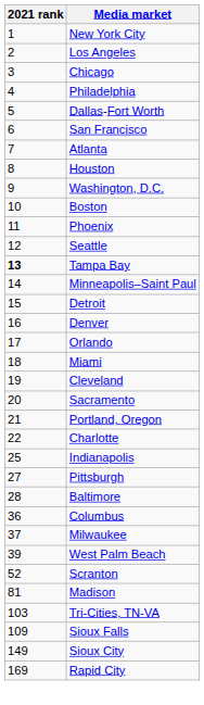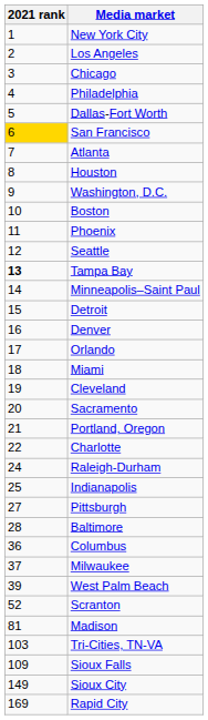 <table class="wikitable sortable">
 <tr>
 <th>2021 rank</th>
 <th><a href='#'>Media market</a></th>
 </tr>
 <tr>
 <td>1</td>
 <td><a href='#'>New York City</a></td>
 </tr>
 <tr>
 <td>2</td>
 <td><a href='#'>Los Angeles</a></td>
 </tr>
 <tr>
 <td>3</td>
 <td><a href='#'>Chicago</a></td>
 </tr>
 <tr>
 <td>4</td>
 <td><a href='#'>Philadelphia</a></td>
 </tr>
 <tr>
 <td>5</td>
 <td><a href='#'>Dallas</a>-<a href='#'>Fort Worth</a></td>
 </tr>
 <tr>
-<td>6</td>
+<td style="background: gold;">6</td>
 <td><a href='#'>San Francisco</a></td>
 </tr>
 <tr>
 <td>7</td>
 <td><a href='#'>Atlanta</a></td>
 </tr>
 <tr>
 <td>8</td>
 <td><a href='#'>Houston</a></td>
 </tr>
 <tr>
 <td>9</td>
 <td><a href='#'>Washington, D.C.</a></td>
 </tr>
 <tr>
 <td>10</td>
 <td><a href='#'>Boston</a></td>
 </tr>
 <tr>
 <td>11</td>
 <td><a href='#'>Phoenix</a></td>
 </tr>
 <tr>
 <td>12</td>
 <td><a href='#'>Seattle</a></td>
 </tr>
 <tr>
 <td><strong>13</strong></td>
 <td><a href='#'>Tampa Bay</a></td>
 </tr>
 <tr>
 <td>14</td>
 <td><a href='#'>Minneapolis–Saint Paul</a></td>
 </tr>
 <tr>
 <td>15</td>
 <td><a href='#'>Detroit</a></td>
 </tr>
 <tr>
 <td>16</td>
 <td><a href='#'>Denver</a></td>
 </tr>
 <tr>
 <td>17</td>
 <td><a href='#'>Orlando</a></td>
 </tr>
 <tr>
 <td>18</td>
 <td><a href='#'>Miami</a></td>
 </tr>
 <tr>
 <td>19</td>
 <td><a href='#'>Cleveland</a></td>
 </tr>
 <tr>
 <td>20</td>
 <td><a href='#'>Sacramento</a></td>
 </tr>
 <tr>
 <td>21</td>
 <td><a href='#'>Portland, Oregon</a></td>
 </tr>
 <tr>
 <td>22</td>
 <td><a href='#'>Charlotte</a></td>
 </tr>
 <tr>
+<td>24</td>
+<td><a href='#'>Raleigh-Durham</a></td>
+</tr>
+<tr>
 <td>25</td>
 <td><a href='#'>Indianapolis</a></td>
 </tr>
 <tr>
 <td>27</td>
 <td><a href='#'>Pittsburgh</a></td>
 </tr>
 <tr>
 <td>28</td>
 <td><a href='#'>Baltimore</a></td>
 </tr>
 <tr>
 <td>36</td>
 <td><a href='#'>Columbus</a></td>
 </tr>
 <tr>
 <td>37</td>
 <td><a href='#'>Milwaukee</a></td>
 </tr>
 <tr>
 <td>39</td>
 <td><a href='#'>West Palm Beach</a></td>
 </tr>
 <tr>
 <td>52</td>
 <td><a href='#'>Scranton</a></td>
 </tr>
 <tr>
 <td>81</td>
 <td><a href='#'>Madison</a></td>
 </tr>
 <tr>
 <td>103</td>
 <td><a href='#'>Tri-Cities, TN-VA</a></td>
 </tr>
 <tr>
 <td>109</td>
 <td><a href='#'>Sioux Falls</a></td>
 </tr>
 <tr>
 <td>149</td>
 <td><a href='#'>Sioux City</a></td>
 </tr>
 <tr>
 <td>169</td>
 <td><a href='#'>Rapid City</a></td>
 </tr>
 </table>
